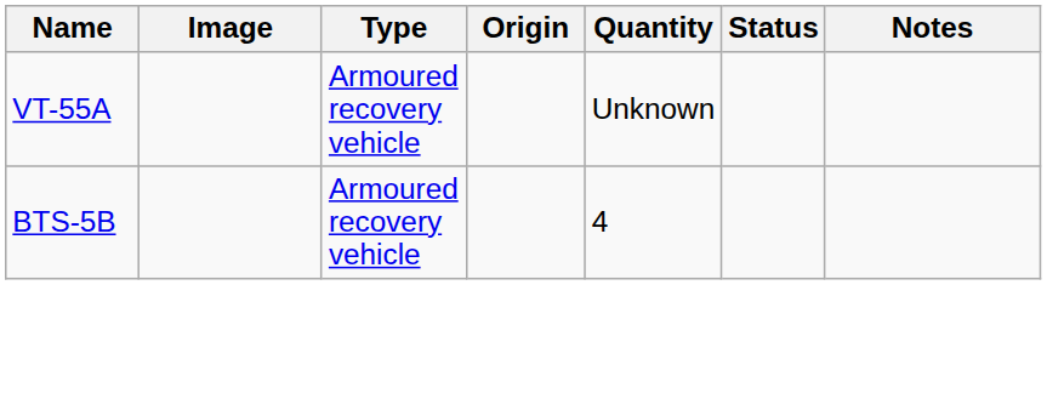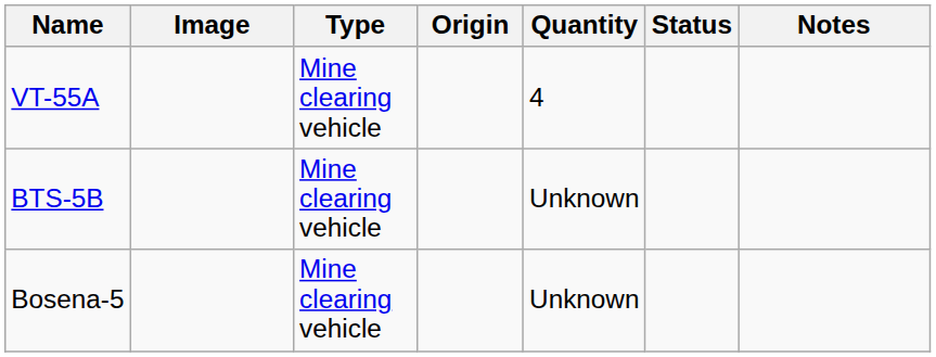 <table class="wikitable" style="width:90%;">
 <tr>
 <th width=14%>Name</th>
 <th width=20%>Image</th>
 <th width=14%>Type</th>
 <th width=12%>Origin</th>
 <th width=10%>Quantity</th>
 <th width=06%>Status</th>
 <th width=24%>Notes</th>
 </tr>
 <tr>
 <td><a href='#'>VT-55A</a></td>
 <td></td>
-<td><a href='#'>Armoured recovery vehicle</a></td>
+<td><a href='#'>Mine clearing</a> vehicle</td>
 <td><br></td>
-<td>Unknown</td>
+<td>4</td>
 <td></td>
 <td></td>
 </tr>
 <tr>
 <td><a href='#'>BTS-5B</a></td>
 <td></td>
-<td><a href='#'>Armoured recovery vehicle</a></td>
+<td><a href='#'>Mine clearing</a> vehicle</td>
 <td></td>
-<td>4</td>
+<td>Unknown</td>
+<td></td>
+<td></td>
+</tr>
+<tr>
+<td>Bosena-5</td>
+<td></td>
+<td><a href='#'>Mine clearing</a> vehicle</td>
+<td></td>
+<td>Unknown</td>
 <td></td>
 <td></td>
 </tr>
 </table>
